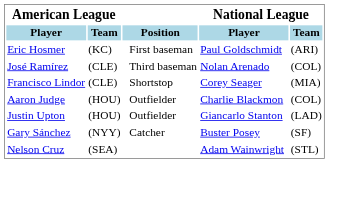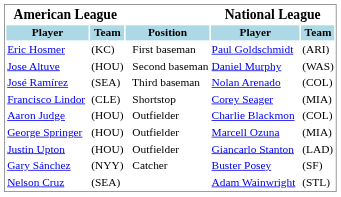 <table cellpadding="1"  style="width:auto; font-size:90%; border:1px solid gray;">
 <tr style="text-align:center; font-size:larger;">
 <th colspan=2>American League</th>
 <th></th>
 <th colspan=2>National League</th>
 </tr>
 <tr style="background:lightblue;">
 <th>Player</th>
 <th>Team</th>
 <th>Position</th>
 <th>Player</th>
 <th>Team</th>
 </tr>
 <tr>
 <td><a href='#'>Eric Hosmer</a></td>
 <td>(KC)</td>
 <td>  First baseman</td>
 <td><a href='#'>Paul Goldschmidt</a>  </td>
 <td>(ARI)</td>
 </tr>
 <tr>
+<td><a href='#'>Jose Altuve</a></td>
+<td>(HOU)</td>
+<td>  Second baseman</td>
+<td><a href='#'>Daniel Murphy</a></td>
+<td>(WAS)</td>
+</tr>
+<tr>
 <td><a href='#'>José Ramírez</a></td>
-<td>(CLE)</td>
+<td>(SEA)</td>
 <td>  Third baseman</td>
 <td><a href='#'>Nolan Arenado</a></td>
 <td>(COL)</td>
 </tr>
 <tr>
 <td><a href='#'>Francisco Lindor</a></td>
 <td>(CLE)</td>
 <td>  Shortstop</td>
 <td><a href='#'>Corey Seager</a></td>
 <td>(MIA)</td>
 </tr>
 <tr>
 <td><a href='#'>Aaron Judge</a></td>
 <td>(HOU)</td>
 <td>  Outfielder</td>
 <td><a href='#'>Charlie Blackmon</a></td>
 <td>(COL)</td>
+</tr>
+<tr>
+<td><a href='#'>George Springer</a>  </td>
+<td>(HOU)</td>
+<td>  Outfielder</td>
+<td><a href='#'>Marcell Ozuna</a></td>
+<td>(MIA)</td>
 </tr>
 <tr>
 <td><a href='#'>Justin Upton</a></td>
 <td>(HOU)</td>
 <td>  Outfielder</td>
 <td><a href='#'>Giancarlo Stanton</a></td>
 <td>(LAD)</td>
 </tr>
 <tr>
 <td><a href='#'>Gary Sánchez</a></td>
 <td>(NYY)</td>
 <td>  Catcher</td>
 <td><a href='#'>Buster Posey</a></td>
 <td>(SF)</td>
 </tr>
 <tr>
 <td><a href='#'>Nelson Cruz</a></td>
 <td>(SEA)</td>
 <td>    </td>
 <td><a href='#'>Adam Wainwright</a></td>
 <td>(STL)</td>
 </tr>
 </table>
